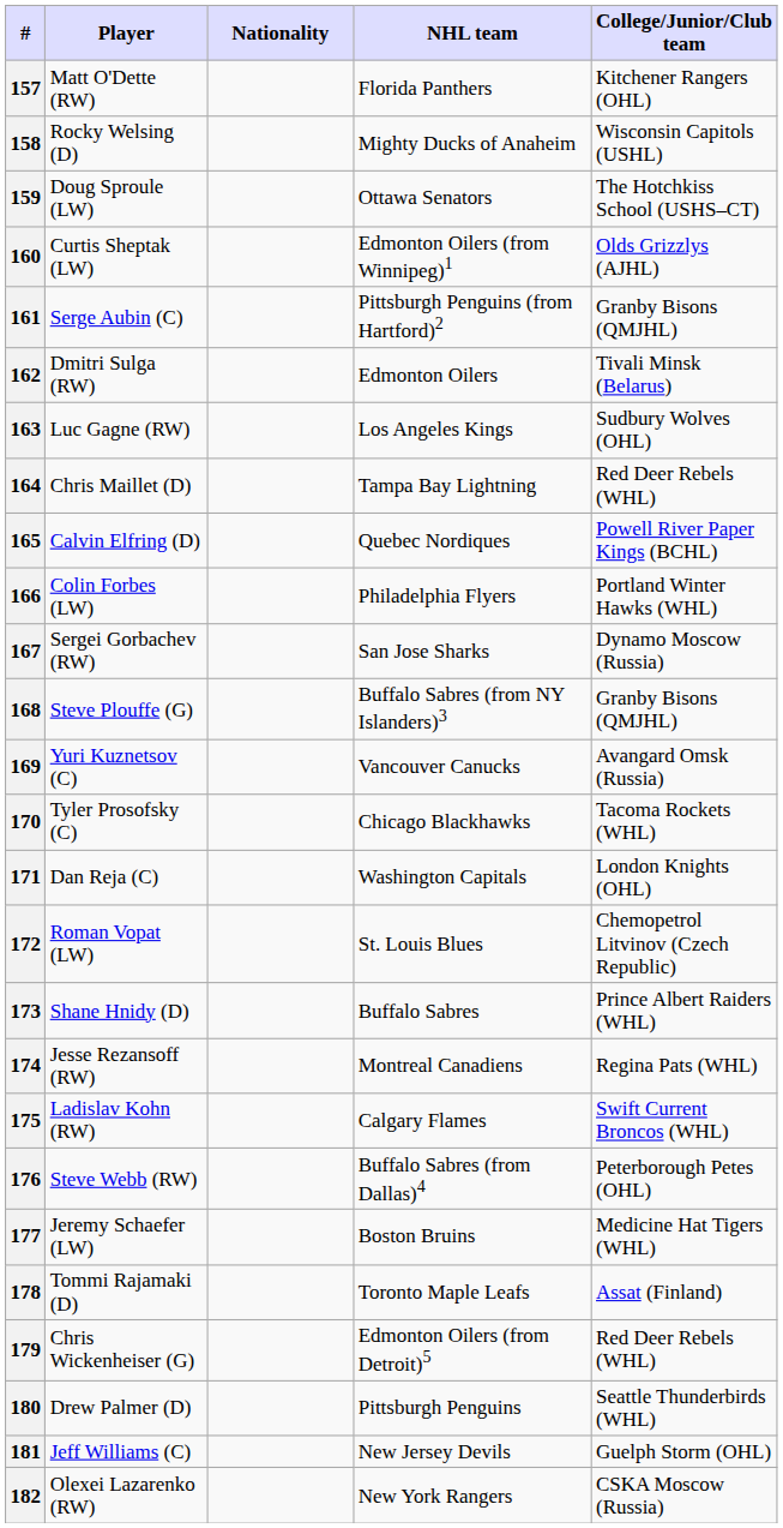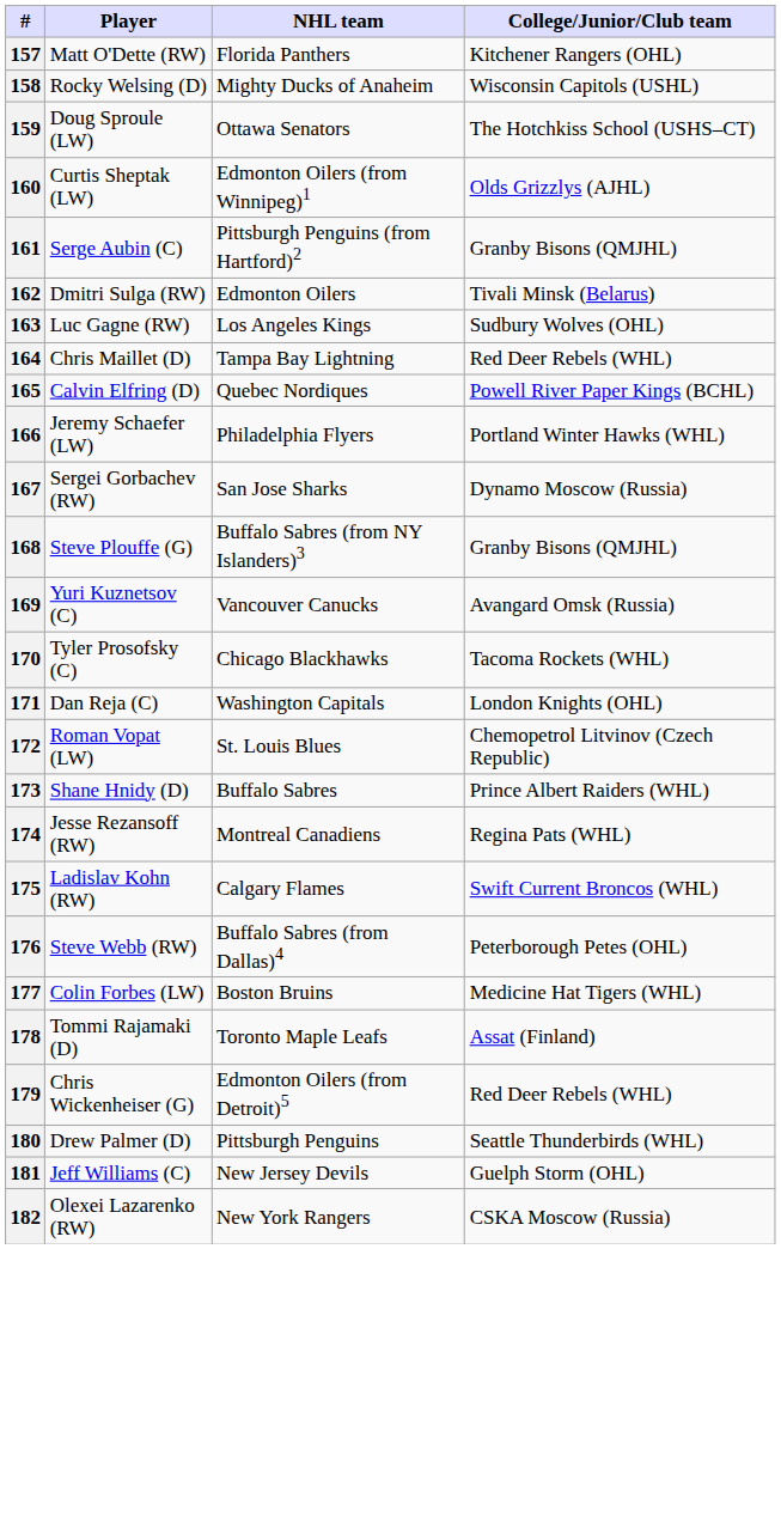 <table class="wikitable">
 <tr>
 <th style="background:#ddf; width:2.75%;">#</th>
 <th style="background:#ddf; width:22.0%;">Player</th>
-<th style="background:#ddf; width:20.0%;">Nationality</th>
 <th style="background:#ddf; width:34.0%;">NHL team</th>
 <th style="background:#ddf; width:100.0%;">College/Junior/Club team</th>
 </tr>
 <tr>
 <th>157</th>
 <td>Matt O'Dette (RW)</td>
-<td></td>
 <td>Florida Panthers</td>
 <td>Kitchener Rangers (OHL)</td>
 </tr>
 <tr>
 <th>158</th>
 <td>Rocky Welsing (D)</td>
-<td></td>
 <td>Mighty Ducks of Anaheim</td>
 <td>Wisconsin Capitols (USHL)</td>
 </tr>
 <tr>
 <th>159</th>
 <td>Doug Sproule (LW)</td>
-<td></td>
 <td>Ottawa Senators</td>
 <td>The Hotchkiss School (USHS–CT)</td>
 </tr>
 <tr>
 <th>160</th>
 <td>Curtis Sheptak (LW)</td>
-<td></td>
 <td>Edmonton Oilers (from Winnipeg)<sup>1</sup></td>
 <td><a href='#'>Olds Grizzlys</a> (AJHL)</td>
 </tr>
 <tr>
 <th>161</th>
 <td><a href='#'>Serge Aubin</a> (C)</td>
-<td></td>
 <td>Pittsburgh Penguins (from Hartford)<sup>2</sup></td>
 <td>Granby Bisons (QMJHL)</td>
 </tr>
 <tr>
 <th>162</th>
 <td>Dmitri Sulga (RW)</td>
-<td></td>
 <td>Edmonton Oilers</td>
 <td>Tivali Minsk (<a href='#'>Belarus</a>)</td>
 </tr>
 <tr>
 <th>163</th>
 <td>Luc Gagne (RW)</td>
-<td></td>
 <td>Los Angeles Kings</td>
 <td>Sudbury Wolves (OHL)</td>
 </tr>
 <tr>
 <th>164</th>
 <td>Chris Maillet (D)</td>
-<td></td>
 <td>Tampa Bay Lightning</td>
 <td>Red Deer Rebels (WHL)</td>
 </tr>
 <tr>
 <th>165</th>
 <td><a href='#'>Calvin Elfring</a> (D)</td>
-<td></td>
 <td>Quebec Nordiques</td>
 <td><a href='#'>Powell River Paper Kings</a> (BCHL)</td>
 </tr>
 <tr>
 <th>166</th>
-<td><a href='#'>Colin Forbes</a> (LW)</td>
-<td></td>
+<td>Jeremy Schaefer (LW)</td>
 <td>Philadelphia Flyers</td>
 <td>Portland Winter Hawks (WHL)</td>
 </tr>
 <tr>
 <th>167</th>
 <td>Sergei Gorbachev (RW)</td>
-<td></td>
 <td>San Jose Sharks</td>
 <td>Dynamo Moscow (Russia)</td>
 </tr>
 <tr>
 <th>168</th>
 <td><a href='#'>Steve Plouffe</a> (G)</td>
-<td></td>
 <td>Buffalo Sabres (from NY Islanders)<sup>3</sup></td>
 <td>Granby Bisons (QMJHL)</td>
 </tr>
 <tr>
 <th>169</th>
 <td><a href='#'>Yuri Kuznetsov</a> (C)</td>
-<td></td>
 <td>Vancouver Canucks</td>
 <td>Avangard Omsk (Russia)</td>
 </tr>
 <tr>
 <th>170</th>
 <td>Tyler Prosofsky (C)</td>
-<td></td>
 <td>Chicago Blackhawks</td>
 <td>Tacoma Rockets (WHL)</td>
 </tr>
 <tr>
 <th>171</th>
 <td>Dan Reja (C)</td>
-<td></td>
 <td>Washington Capitals</td>
 <td>London Knights (OHL)</td>
 </tr>
 <tr>
 <th>172</th>
 <td><a href='#'>Roman Vopat</a> (LW)</td>
-<td></td>
 <td>St. Louis Blues</td>
 <td>Chemopetrol Litvinov (Czech Republic)</td>
 </tr>
 <tr>
 <th>173</th>
 <td><a href='#'>Shane Hnidy</a> (D)</td>
-<td></td>
 <td>Buffalo Sabres</td>
 <td>Prince Albert Raiders (WHL)</td>
 </tr>
 <tr>
 <th>174</th>
 <td>Jesse Rezansoff (RW)</td>
-<td></td>
 <td>Montreal Canadiens</td>
 <td>Regina Pats (WHL)</td>
 </tr>
 <tr>
 <th>175</th>
 <td><a href='#'>Ladislav Kohn</a> (RW)</td>
-<td></td>
 <td>Calgary Flames</td>
 <td><a href='#'>Swift Current Broncos</a> (WHL)</td>
 </tr>
 <tr>
 <th>176</th>
 <td><a href='#'>Steve Webb</a> (RW)</td>
-<td></td>
 <td>Buffalo Sabres (from Dallas)<sup>4</sup></td>
 <td>Peterborough Petes (OHL)</td>
 </tr>
 <tr>
 <th>177</th>
-<td>Jeremy Schaefer (LW)</td>
-<td></td>
+<td><a href='#'>Colin Forbes</a> (LW)</td>
 <td>Boston Bruins</td>
 <td>Medicine Hat Tigers (WHL)</td>
 </tr>
 <tr>
 <th>178</th>
 <td>Tommi Rajamaki (D)</td>
-<td></td>
 <td>Toronto Maple Leafs</td>
 <td><a href='#'>Assat</a> (Finland)</td>
 </tr>
 <tr>
 <th>179</th>
 <td>Chris Wickenheiser (G)</td>
-<td></td>
 <td>Edmonton Oilers (from Detroit)<sup>5</sup></td>
 <td>Red Deer Rebels (WHL)</td>
 </tr>
 <tr>
 <th>180</th>
 <td>Drew Palmer (D)</td>
-<td></td>
 <td>Pittsburgh Penguins</td>
 <td>Seattle Thunderbirds (WHL)</td>
 </tr>
 <tr>
 <th>181</th>
 <td><a href='#'>Jeff Williams</a> (C)</td>
-<td></td>
 <td>New Jersey Devils</td>
 <td>Guelph Storm (OHL)</td>
 </tr>
 <tr>
 <th>182</th>
 <td>Olexei Lazarenko (RW)</td>
-<td></td>
 <td>New York Rangers</td>
 <td>CSKA Moscow (Russia)</td>
 </tr>
 </table>
